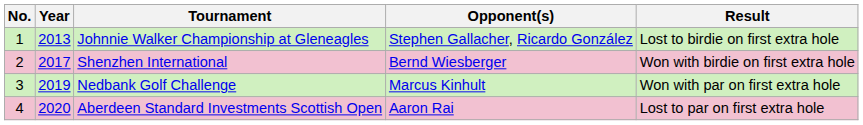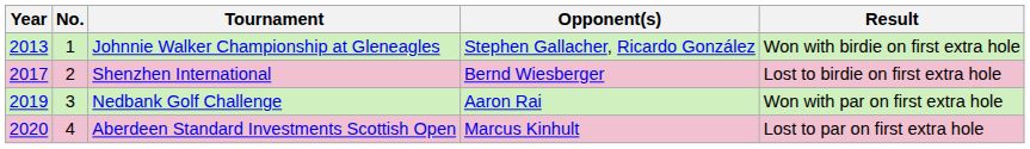 <table class="wikitable" style="font-size:95%;">
 <tr>
+<th>Year</th>
 <th>No.</th>
-<th>Year</th>
 <th>Tournament</th>
 <th>Opponent(s)</th>
 <th>Result</th>
 </tr>
 <tr style="background:#D0F0C0;">
+<td><a href='#'>2013</a></td>
 <td align=center>1</td>
-<td><a href='#'>2013</a></td>
 <td><a href='#'>Johnnie Walker Championship at Gleneagles</a></td>
 <td> <a href='#'>Stephen Gallacher</a>,  <a href='#'>Ricardo González</a></td>
+<td>Won with birdie on first extra hole</td>
+</tr>
+<tr style="background:#F2C1D1;">
+<td><a href='#'>2017</a></td>
+<td align=center>2</td>
+<td><a href='#'>Shenzhen International</a></td>
+<td> <a href='#'>Bernd Wiesberger</a></td>
 <td>Lost to birdie on first extra hole</td>
 </tr>
-<tr style="background:#F2C1D1;">
-<td align=center>2</td>
-<td><a href='#'>2017</a></td>
-<td><a href='#'>Shenzhen International</a></td>
-<td> <a href='#'>Bernd Wiesberger</a></td>
-<td>Won with birdie on first extra hole</td>
-</tr>
 <tr style="background:#D0F0C0;">
+<td><a href='#'>2019</a></td>
 <td align=center>3</td>
-<td><a href='#'>2019</a></td>
 <td><a href='#'>Nedbank Golf Challenge</a></td>
-<td> <a href='#'>Marcus Kinhult</a></td>
+<td> <a href='#'>Aaron Rai</a></td>
 <td>Won with par on first extra hole</td>
 </tr>
 <tr style="background:#F2C1D1;">
+<td><a href='#'>2020</a></td>
 <td align=center>4</td>
-<td><a href='#'>2020</a></td>
 <td><a href='#'>Aberdeen Standard Investments Scottish Open</a></td>
-<td> <a href='#'>Aaron Rai</a></td>
+<td> <a href='#'>Marcus Kinhult</a></td>
 <td>Lost to par on first extra hole</td>
 </tr>
 </table>
